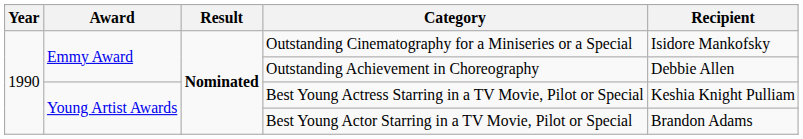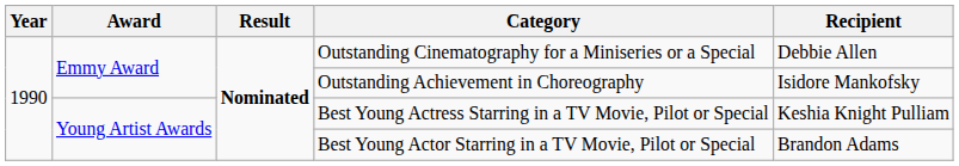 <table class="wikitable" style="font-size: 90%;">
 <tr>
 <th>Year</th>
 <th>Award</th>
 <th>Result</th>
 <th>Category</th>
 <th>Recipient</th>
 </tr>
 <tr>
 <td rowspan=4>1990</td>
 <td rowspan=2><a href='#'>Emmy Award</a></td>
 <td rowspan=4><strong>Nominated</strong></td>
 <td>Outstanding Cinematography for a Miniseries or a Special</td>
-<td>Isidore Mankofsky</td>
+<td>Debbie Allen</td>
 </tr>
 <tr>
 <td>Outstanding Achievement in Choreography</td>
-<td>Debbie Allen</td>
+<td>Isidore Mankofsky</td>
 </tr>
 <tr>
 <td rowspan=2><a href='#'>Young Artist Awards</a></td>
 <td>Best Young Actress Starring in a TV Movie, Pilot or Special</td>
 <td>Keshia Knight Pulliam</td>
 </tr>
 <tr>
 <td>Best Young Actor Starring in a TV Movie, Pilot or Special</td>
 <td>Brandon Adams</td>
 </tr>
 </table>
